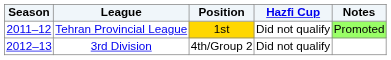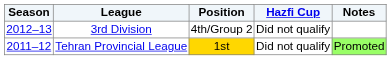 <table border="1" cellpadding="2" style="border-collapse:collapse; text-align:center; font-size:normal;">
 <tr style="background:#f0f6fa;">
 <th>Season</th>
 <th>League</th>
 <th>Position</th>
 <th><a href='#'>Hazfi Cup</a></th>
 <th>Notes</th>
 </tr>
 <tr>
+<td><a href='#'>2012–13</a></td>
+<td><a href='#'>3rd Division</a></td>
+<td>4th/Group 2</td>
+<td>Did not qualify</td>
+<td></td>
+</tr>
+<tr>
 <td><a href='#'>2011–12</a></td>
 <td><a href='#'>Tehran Provincial League</a></td>
 <td bgcolor=gold>1st</td>
 <td>Did not qualify</td>
 <td bgcolor=99FF66>Promoted</td>
 </tr>
-<tr>
-<td><a href='#'>2012–13</a></td>
-<td><a href='#'>3rd Division</a></td>
-<td>4th/Group 2</td>
-<td>Did not qualify</td>
-<td></td>
-</tr>
 </table>
